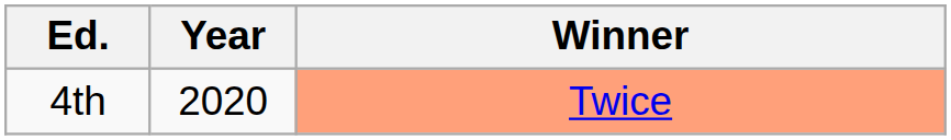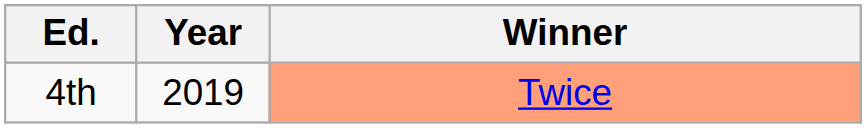 <table class="wikitable" style="text-align:center">
 <tr>
 <th width="50">Ed.</th>
 <th width="50">Year</th>
 <th width="250" colspan="2">Winner</th>
 </tr>
 <tr>
 <td>4th</td>
-<td>2020</td>
+<td>2019</td>
 <td style="background: lightsalmon;"><a href='#'>Twice</a></td>
 </tr>
 </table>
